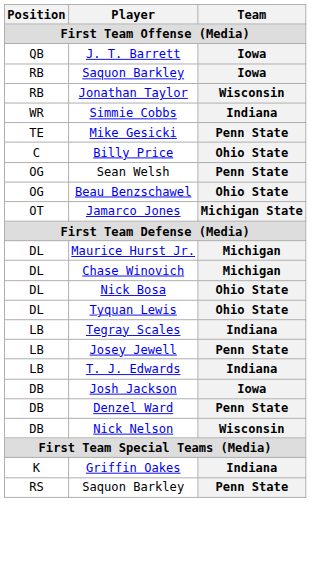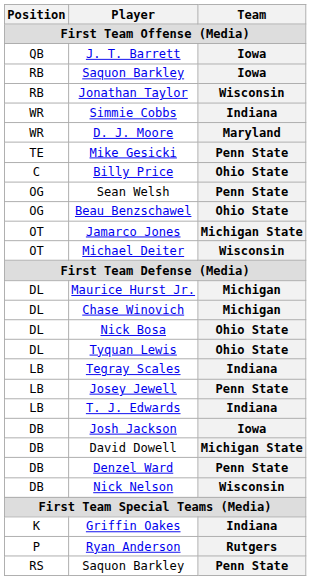 <table class="wikitable sortable">
 <tr>
 <th>Position</th>
 <th>Player</th>
 <th>Team</th>
 </tr>
 <tr>
 <td colspan="3" style="text-align:center; background:#ddd;"><strong>First Team Offense (Media)</strong></td>
 </tr>
 <tr style="text-align:center;">
 <td style="background:white">QB</td>
 <td style="background:white"><a href='#'>J. T. Barrett</a></td>
 <th style=>Iowa</th>
 </tr>
 <tr style="text-align:center;">
 <td style="background:white">RB</td>
 <td style="background:white"><a href='#'>Saquon Barkley</a></td>
 <th style=>Iowa</th>
 </tr>
 <tr style="text-align:center;">
 <td style="background:white">RB</td>
 <td style="background:white"><a href='#'>Jonathan Taylor</a></td>
 <th style=>Wisconsin</th>
 </tr>
 <tr style="text-align:center;">
 <td style="background:white">WR</td>
 <td style="background:white"><a href='#'>Simmie Cobbs</a></td>
 <th style=>Indiana</th>
 </tr>
 <tr style="text-align:center;">
+<td style="background:white">WR</td>
+<td style="background:white"><a href='#'>D. J. Moore</a></td>
+<th style=>Maryland</th>
+</tr>
+<tr style="text-align:center;">
 <td style="background:white">TE</td>
 <td style="background:white"><a href='#'>Mike Gesicki</a></td>
 <th style=>Penn State</th>
 </tr>
 <tr style="text-align:center;">
 <td style="background:white">C</td>
 <td style="background:white"><a href='#'>Billy Price</a></td>
 <th style=>Ohio State</th>
 </tr>
 <tr style="text-align:center;">
 <td style="background:white">OG</td>
 <td style="background:white">Sean Welsh</td>
 <th style=>Penn State</th>
 </tr>
 <tr style="text-align:center;">
 <td style="background:white">OG</td>
 <td style="background:white"><a href='#'>Beau Benzschawel</a></td>
 <th style=>Ohio State</th>
 </tr>
 <tr style="text-align:center;">
 <td style="background:white">OT</td>
 <td style="background:white"><a href='#'>Jamarco Jones</a></td>
 <th style=>Michigan State</th>
+</tr>
+<tr style="text-align:center;">
+<td style="background:white">OT</td>
+<td style="background:white"><a href='#'>Michael Deiter</a></td>
+<th style=>Wisconsin</th>
 </tr>
 <tr>
 <td colspan="3" style="text-align:center; background:#ddd;"><strong>First Team Defense (Media)</strong></td>
 </tr>
 <tr style="text-align:center;">
 <td style="background:white">DL</td>
 <td style="background:white"><a href='#'>Maurice Hurst Jr.</a></td>
 <th style=>Michigan</th>
 </tr>
 <tr style="text-align:center;">
 <td style="background:white">DL</td>
 <td style="background:white"><a href='#'>Chase Winovich</a></td>
 <th style=>Michigan</th>
 </tr>
 <tr style="text-align:center;">
 <td style="background:white">DL</td>
 <td style="background:white"><a href='#'>Nick Bosa</a></td>
 <th style=>Ohio State</th>
 </tr>
 <tr style="text-align:center;">
 <td style="background:white">DL</td>
 <td style="background:white"><a href='#'>Tyquan Lewis</a></td>
 <th style=>Ohio State</th>
 </tr>
 <tr style="text-align:center;">
 <td style="background:white">LB</td>
 <td style="background:white"><a href='#'>Tegray Scales</a></td>
 <th style=>Indiana</th>
 </tr>
 <tr style="text-align:center;">
 <td style="background:white">LB</td>
 <td style="background:white"><a href='#'>Josey Jewell</a></td>
 <th style=>Penn State</th>
 </tr>
 <tr style="text-align:center;">
 <td style="background:white">LB</td>
 <td style="background:white"><a href='#'>T. J. Edwards</a></td>
 <th style=>Indiana</th>
 </tr>
 <tr style="text-align:center;">
 <td style="background:white">DB</td>
 <td style="background:white"><a href='#'>Josh Jackson</a></td>
 <th style=>Iowa</th>
 </tr>
 <tr style="text-align:center;">
 <td style="background:white">DB</td>
+<td style="background:white">David Dowell</td>
+<th style=>Michigan State</th>
+</tr>
+<tr style="text-align:center;">
+<td style="background:white">DB</td>
 <td style="background:white"><a href='#'>Denzel Ward</a></td>
 <th style=>Penn State</th>
 </tr>
 <tr style="text-align:center;">
 <td style="background:white">DB</td>
 <td style="background:white"><a href='#'>Nick Nelson</a></td>
 <th style=>Wisconsin</th>
 </tr>
 <tr>
 <td colspan="3" style="text-align:center; background:#ddd;"><strong>First Team Special Teams (Media)</strong></td>
 </tr>
 <tr style="text-align:center;">
 <td style="background:white">K</td>
 <td style="background:white"><a href='#'>Griffin Oakes</a></td>
 <th style=>Indiana</th>
 </tr>
 <tr style="text-align:center;">
+<td style="background:white">P</td>
+<td style="background:white"><a href='#'>Ryan Anderson</a></td>
+<th style=>Rutgers</th>
+</tr>
+<tr style="text-align:center;">
 <td style="background:white">RS</td>
 <td style="background:white">Saquon Barkley</td>
 <th style=>Penn State</th>
 </tr>
 </table>
